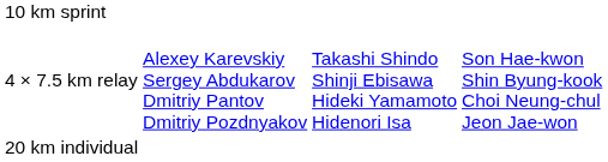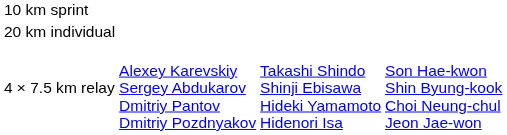 <table>
 <tr>
 <td>10 km sprint<br></td>
+<td></td>
+<td></td>
+<td></td>
+</tr>
+<tr>
+<td>20 km individual<br></td>
 <td></td>
 <td></td>
 <td></td>
 </tr>
 <tr>
 <td>4 × 7.5 km relay<br></td>
 <td><br><a href='#'>Alexey Karevskiy</a><br><a href='#'>Sergey Abdukarov</a><br><a href='#'>Dmitriy Pantov</a><br><a href='#'>Dmitriy Pozdnyakov</a></td>
 <td><br><a href='#'>Takashi Shindo</a><br><a href='#'>Shinji Ebisawa</a><br><a href='#'>Hideki Yamamoto</a><br><a href='#'>Hidenori Isa</a></td>
 <td><br><a href='#'>Son Hae-kwon</a><br><a href='#'>Shin Byung-kook</a><br><a href='#'>Choi Neung-chul</a><br><a href='#'>Jeon Jae-won</a></td>
 </tr>
-<tr>
-<td>20 km individual<br></td>
-<td></td>
-<td></td>
-<td></td>
-</tr>
 </table>
